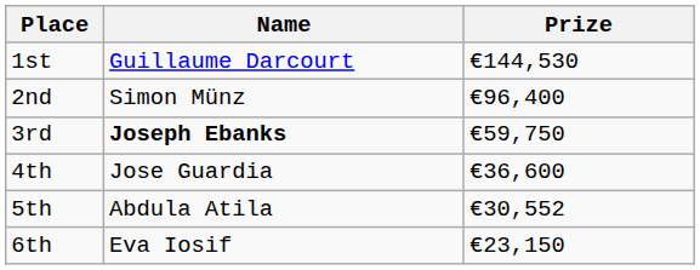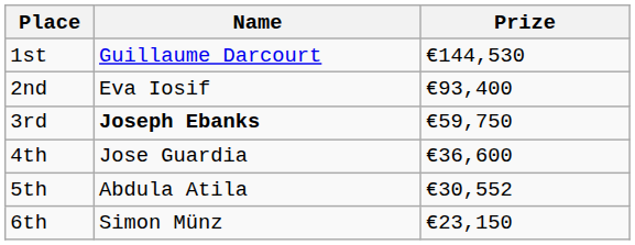 <table class="wikitable">
 <tr>
 <th width="50">Place</th>
 <th width="200">Name</th>
 <th width="125">Prize</th>
 </tr>
 <tr>
 <td>1st</td>
 <td><a href='#'>Guillaume Darcourt</a></td>
 <td>€144,530</td>
 </tr>
 <tr>
 <td>2nd</td>
-<td>Simon Münz</td>
-<td>€96,400</td>
+<td>Eva Iosif</td>
+<td>€93,400</td>
 </tr>
 <tr>
 <td>3rd</td>
 <td><strong>Joseph Ebanks</strong></td>
 <td>€59,750</td>
 </tr>
 <tr>
 <td>4th</td>
 <td>Jose Guardia</td>
 <td>€36,600</td>
 </tr>
 <tr>
 <td>5th</td>
 <td>Abdula Atila</td>
 <td>€30,552</td>
 </tr>
 <tr>
 <td>6th</td>
-<td>Eva Iosif</td>
+<td>Simon Münz</td>
 <td>€23,150</td>
 </tr>
 </table>
